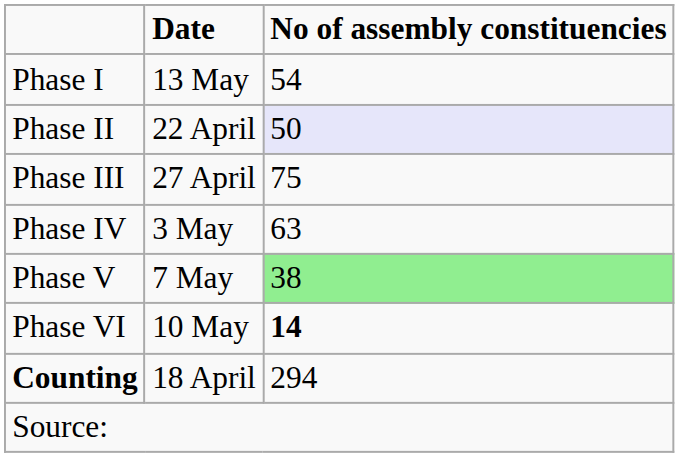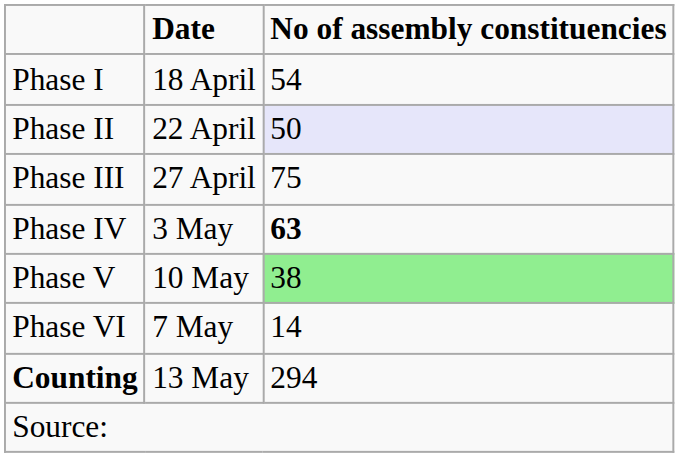 <table class="wikitable">
 <tr>
 <td></td>
 <td><strong>Date</strong></td>
 <td><strong>No of assembly constituencies</strong></td>
 </tr>
 <tr>
 <td>Phase I</td>
-<td>13 May</td>
+<td>18 April</td>
 <td>54</td>
 </tr>
 <tr>
 <td>Phase II</td>
 <td>22 April</td>
 <td style="background: lavender;">50</td>
 </tr>
 <tr>
 <td>Phase III</td>
 <td>27 April</td>
 <td>75</td>
 </tr>
 <tr>
 <td>Phase IV</td>
 <td>3 May</td>
-<td>63</td>
+<td><strong>63</strong></td>
 </tr>
 <tr>
 <td>Phase V</td>
-<td>7 May</td>
+<td>10 May</td>
 <td style="background: lightgreen;">38</td>
 </tr>
 <tr>
 <td>Phase VI</td>
-<td>10 May</td>
-<td><strong>14</strong></td>
+<td>7 May</td>
+<td>14</td>
 </tr>
 <tr>
 <td><strong>Counting</strong></td>
-<td>18 April</td>
+<td>13 May</td>
 <td>294</td>
 </tr>
 <tr>
 <td colspan="5">Source: </td>
 </tr>
 </table>
